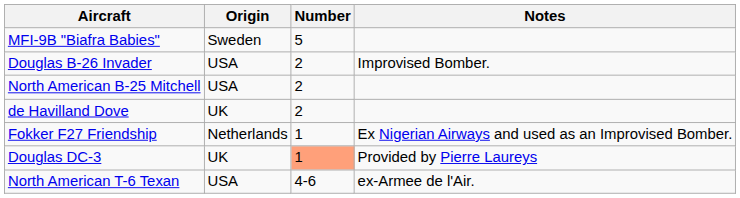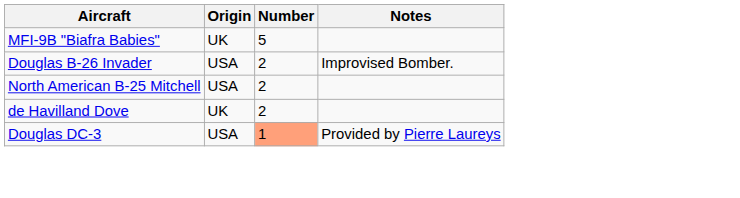 <table class="wikitable">
 <tr>
 <th>Aircraft</th>
 <th>Origin</th>
 <th>Number</th>
 <th>Notes</th>
 </tr>
 <tr>
 <td><a href='#'>MFI-9B "Biafra Babies"</a></td>
-<td>Sweden</td>
+<td>UK</td>
 <td>5</td>
 <td></td>
 </tr>
 <tr>
 <td><a href='#'>Douglas B-26 Invader</a></td>
 <td>USA</td>
 <td>2</td>
 <td>Improvised Bomber.</td>
 </tr>
 <tr>
 <td><a href='#'>North American B-25 Mitchell</a></td>
 <td>USA</td>
 <td>2</td>
 <td></td>
 </tr>
 <tr>
 <td><a href='#'>de Havilland Dove</a></td>
 <td>UK</td>
 <td>2</td>
 <td></td>
 </tr>
 <tr>
-<td><a href='#'>Fokker F27 Friendship</a></td>
-<td>Netherlands</td>
-<td>1</td>
-<td>Ex <a href='#'>Nigerian Airways</a> and used as an Improvised Bomber.</td>
-</tr>
-<tr>
 <td><a href='#'>Douglas DC-3</a></td>
-<td>UK</td>
+<td>USA</td>
 <td style="background: lightsalmon;">1</td>
 <td>Provided by <a href='#'>Pierre Laureys</a></td>
 </tr>
-<tr>
-<td><a href='#'>North American T-6 Texan</a></td>
-<td>USA</td>
-<td>4-6</td>
-<td>ex-Armee de l'Air.</td>
-</tr>
 </table>
